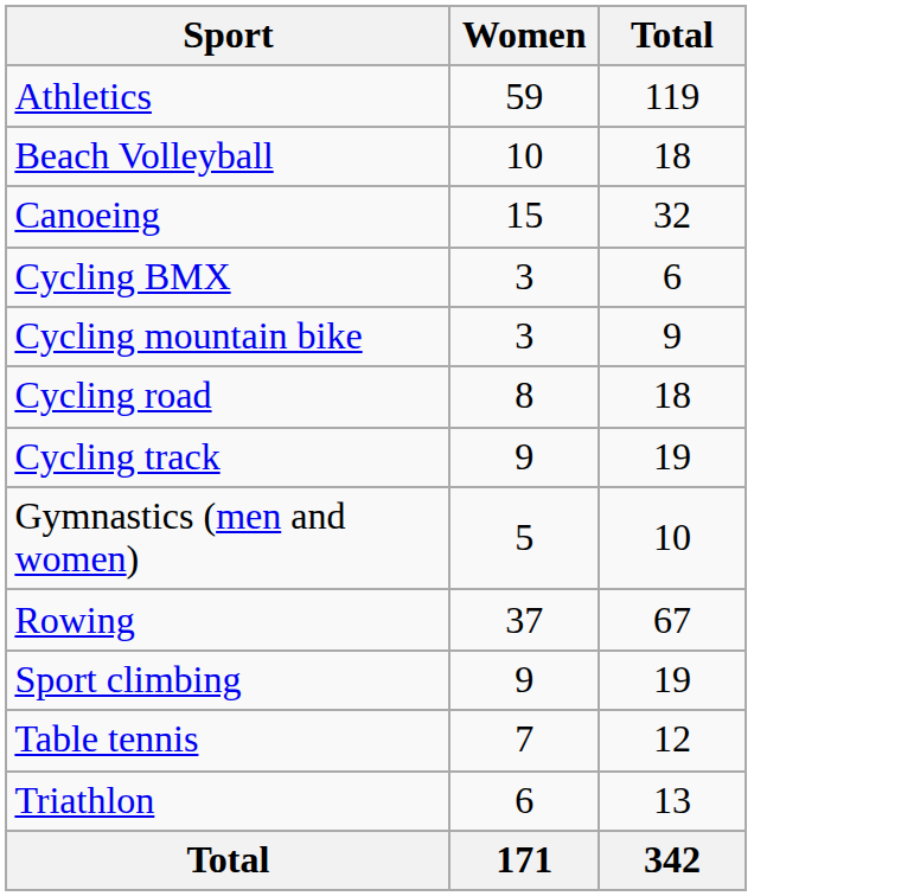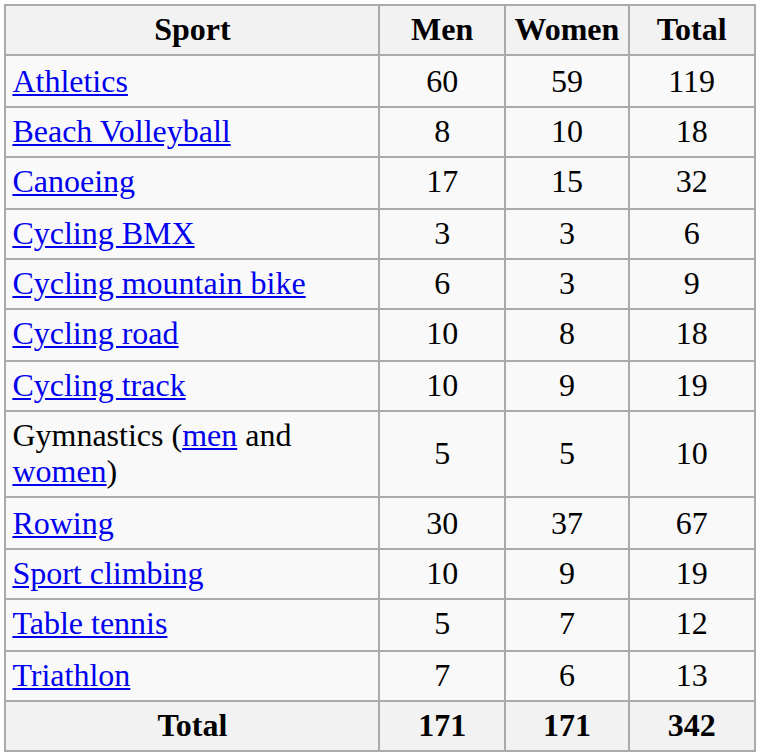 <table class="wikitable sortable" style="text-align:center;">
 <tr>
 <th width=180>Sport</th>
+<th width=55>Men</th>
 <th width=55>Women</th>
 <th width=55>Total</th>
 </tr>
 <tr>
 <td align=left><a href='#'>Athletics</a></td>
+<td>60</td>
 <td>59</td>
 <td>119</td>
 </tr>
 <tr>
 <td align=left><a href='#'>Beach Volleyball</a></td>
+<td>8</td>
 <td>10</td>
 <td>18</td>
 </tr>
 <tr>
 <td align=left><a href='#'>Canoeing</a></td>
+<td>17</td>
 <td>15</td>
 <td>32</td>
 </tr>
 <tr>
 <td align=left><a href='#'>Cycling BMX</a></td>
 <td>3</td>
+<td>3</td>
 <td>6</td>
 </tr>
 <tr>
 <td align=left><a href='#'>Cycling mountain bike</a></td>
+<td>6</td>
 <td>3</td>
 <td>9</td>
 </tr>
 <tr>
 <td align=left><a href='#'>Cycling road</a></td>
+<td>10</td>
 <td>8</td>
 <td>18</td>
 </tr>
 <tr>
 <td align=left><a href='#'>Cycling track</a></td>
+<td>10</td>
 <td>9</td>
 <td>19</td>
 </tr>
 <tr>
 <td align=left>Gymnastics (<a href='#'>men</a> and <a href='#'>women</a>)</td>
 <td>5</td>
+<td>5</td>
 <td>10</td>
 </tr>
 <tr>
 <td align=left><a href='#'>Rowing</a></td>
+<td>30</td>
 <td>37</td>
 <td>67</td>
 </tr>
 <tr>
 <td align=left><a href='#'>Sport climbing</a></td>
+<td>10</td>
 <td>9</td>
 <td>19</td>
 </tr>
 <tr>
 <td align=left><a href='#'>Table tennis</a></td>
+<td>5</td>
 <td>7</td>
 <td>12</td>
 </tr>
 <tr>
 <td align=left><a href='#'>Triathlon</a></td>
+<td>7</td>
 <td>6</td>
 <td>13</td>
 </tr>
 <tr>
 <th>Total</th>
 <th>171</th>
+<th>171</th>
 <th>342</th>
 </tr>
 </table>
